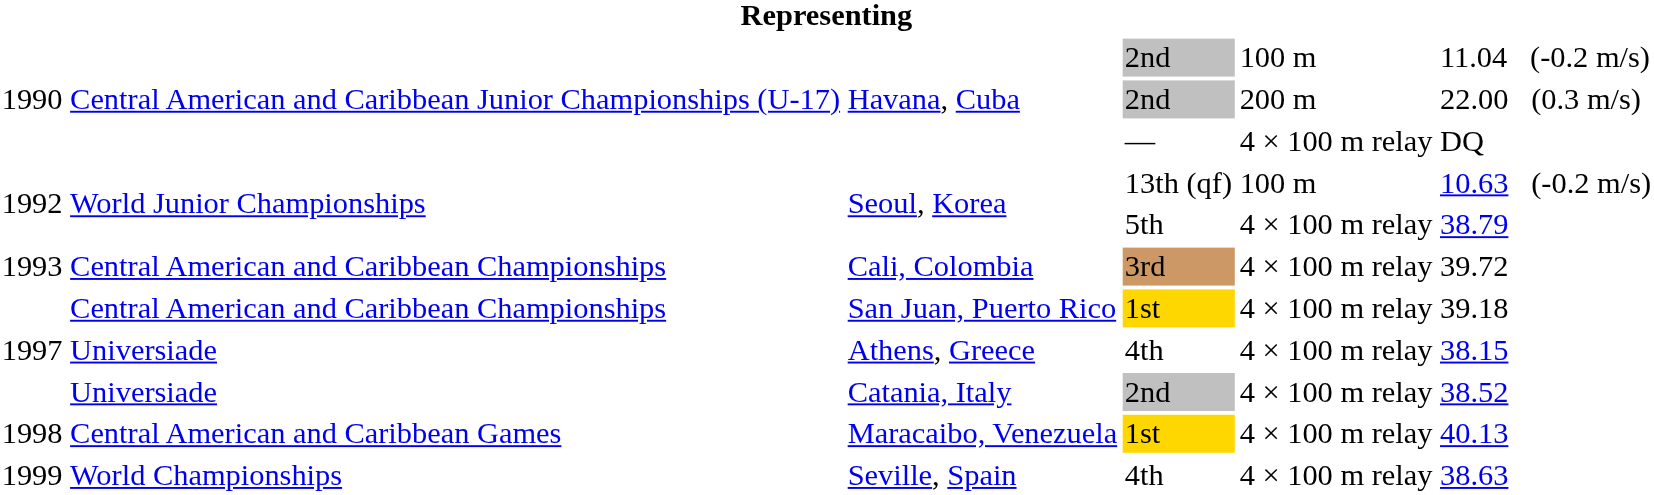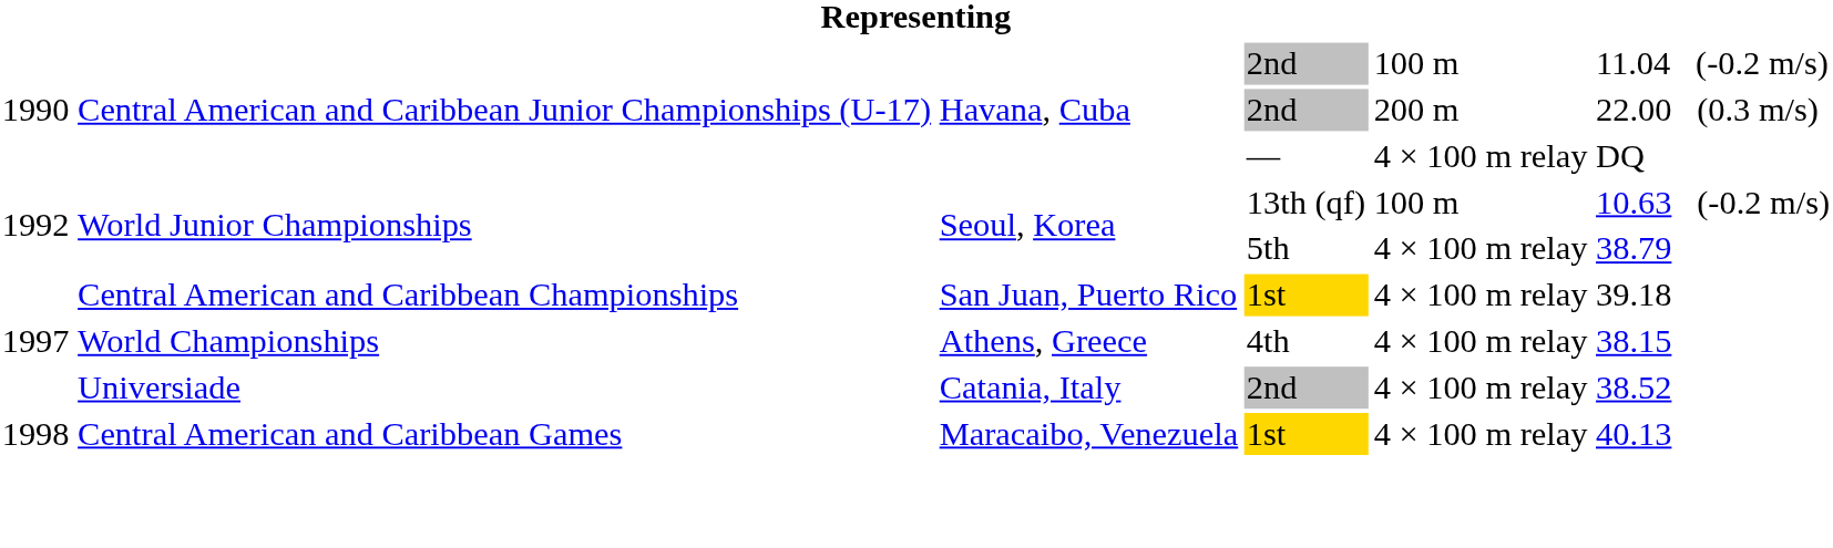 <table>
 <tr>
 <th colspan="6">Representing </th>
 </tr>
 <tr>
 <td rowspan = "3">1990</td>
 <td rowspan = "3"><a href='#'>Central American and Caribbean Junior Championships (U-17)</a></td>
 <td rowspan = "3"><a href='#'>Havana</a>, <a href='#'>Cuba</a></td>
 <td bgcolor=silver>2nd</td>
 <td>100 m</td>
 <td>11.04   (-0.2 m/s)</td>
 </tr>
 <tr>
 <td bgcolor=silver>2nd</td>
 <td>200 m</td>
 <td>22.00   (0.3 m/s)</td>
 </tr>
 <tr>
 <td>—</td>
 <td>4 × 100 m relay</td>
 <td>DQ</td>
 </tr>
 <tr>
 <td rowspan = "2">1992</td>
 <td rowspan = "2"><a href='#'>World Junior Championships</a></td>
 <td rowspan = "2"><a href='#'>Seoul</a>, <a href='#'>Korea</a></td>
 <td>13th (qf)</td>
 <td>100 m</td>
 <td><a href='#'>10.63</a>   (-0.2 m/s)</td>
 </tr>
 <tr>
 <td>5th</td>
 <td>4 × 100 m relay</td>
 <td><a href='#'>38.79</a></td>
 </tr>
 <tr>
-<td>1993</td>
-<td><a href='#'>Central American and Caribbean Championships</a></td>
-<td><a href='#'>Cali, Colombia</a></td>
-<td bgcolor=cc9966>3rd</td>
-<td>4 × 100 m relay</td>
-<td>39.72</td>
-</tr>
-<tr>
 <td rowspan = "3">1997</td>
 <td><a href='#'>Central American and Caribbean Championships</a></td>
 <td><a href='#'>San Juan, Puerto Rico</a></td>
 <td bgcolor=gold>1st</td>
 <td>4 × 100 m relay</td>
 <td>39.18</td>
 </tr>
 <tr>
-<td><a href='#'>Universiade</a></td>
+<td><a href='#'>World Championships</a></td>
 <td><a href='#'>Athens</a>, <a href='#'>Greece</a></td>
 <td>4th</td>
 <td>4 × 100 m relay</td>
 <td><a href='#'>38.15</a></td>
 </tr>
 <tr>
 <td><a href='#'>Universiade</a></td>
 <td><a href='#'>Catania, Italy</a></td>
 <td bgcolor=silver>2nd</td>
 <td>4 × 100 m relay</td>
 <td><a href='#'>38.52</a></td>
 </tr>
 <tr>
 <td>1998</td>
 <td><a href='#'>Central American and Caribbean Games</a></td>
 <td><a href='#'>Maracaibo, Venezuela</a></td>
 <td bgcolor=gold>1st</td>
 <td>4 × 100 m relay</td>
 <td><a href='#'>40.13</a></td>
 </tr>
-<tr>
-<td>1999</td>
-<td><a href='#'>World Championships</a></td>
-<td><a href='#'>Seville</a>, <a href='#'>Spain</a></td>
-<td>4th</td>
-<td>4 × 100 m relay</td>
-<td><a href='#'>38.63</a></td>
-</tr>
 </table>
